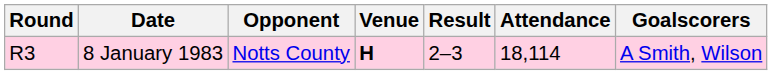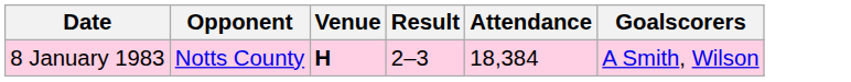 <table class="wikitable">
 <tr>
-<th>Round</th>
 <th>Date</th>
 <th>Opponent</th>
 <th>Venue</th>
 <th>Result</th>
 <th>Attendance</th>
 <th>Goalscorers</th>
 </tr>
 <tr style="background-color: #ffd0e3;">
-<td>R3</td>
 <td>8 January 1983</td>
 <td><a href='#'>Notts County</a></td>
 <td><strong>H</strong></td>
 <td>2–3</td>
-<td>18,114</td>
+<td>18,384</td>
 <td><a href='#'>A Smith</a>, <a href='#'>Wilson</a></td>
 </tr>
 </table>
